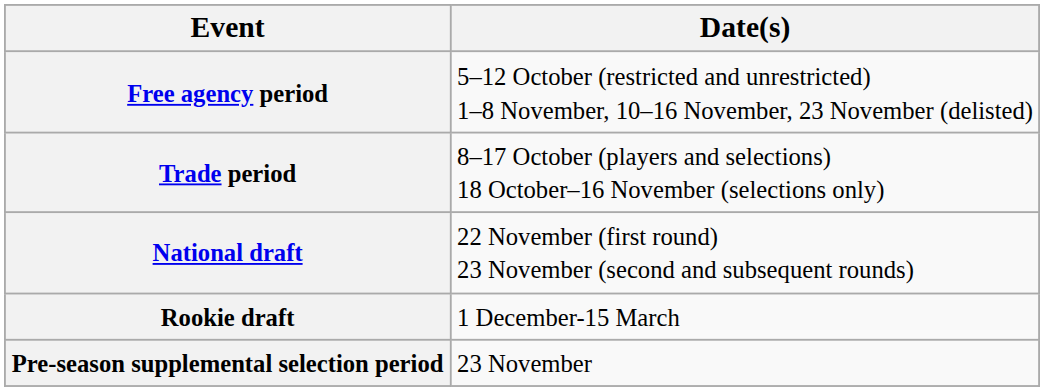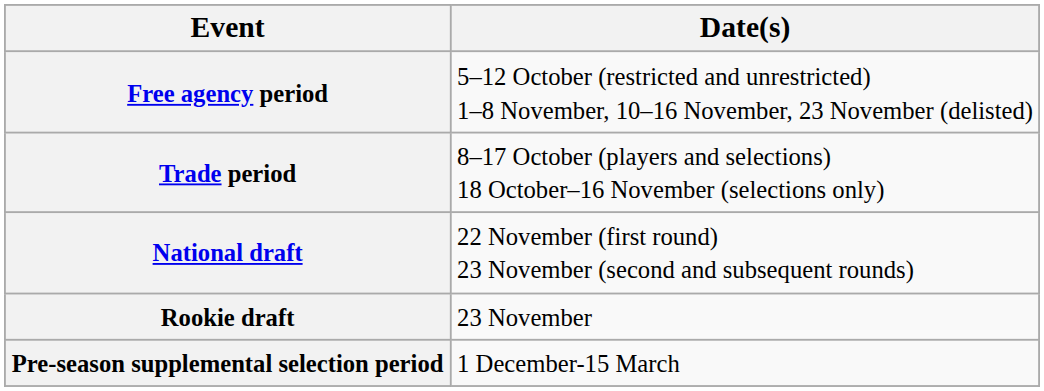 <table class="wikitable plainrowheaders">
 <tr>
 <th scope="col">Event</th>
 <th scope="col">Date(s)</th>
 </tr>
 <tr>
 <th scope="row"><small><a href='#'>Free agency</a> period</small></th>
 <td><small>5–12 October (restricted and unrestricted)<br>1–8 November, 10–16 November, 23 November (delisted)</small></td>
 </tr>
 <tr>
 <th scope="row"><small><a href='#'>Trade</a> period</small></th>
 <td><small>8–17 October (players and selections)<br>18 October–16 November (selections only)</small></td>
 </tr>
 <tr>
 <th scope="row"><small><a href='#'>National draft</a></small></th>
 <td><small>22 November (first round)<br>23 November (second and subsequent rounds)</small></td>
 </tr>
 <tr>
 <th scope="row"><small>Rookie draft</small></th>
-<td><small>1 December-15 March</small></td>
+<td><small>23 November</small></td>
 </tr>
 <tr>
 <th scope="row"><small>Pre-season supplemental selection period</small></th>
-<td><small>23 November</small></td>
+<td><small>1 December-15 March</small></td>
 </tr>
 </table>
